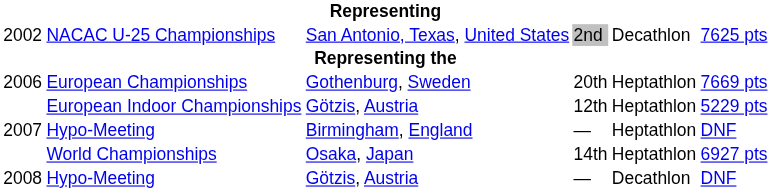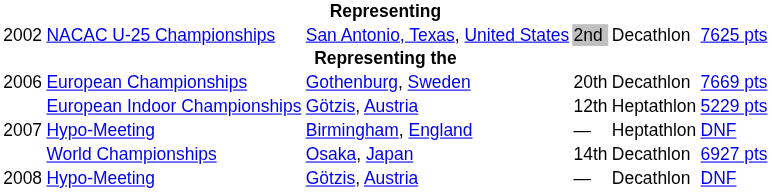 <table>
 <tr>
 <th colspan="6">Representing </th>
 </tr>
 <tr>
 <td>2002</td>
 <td><a href='#'>NACAC U-25 Championships</a></td>
 <td><a href='#'>San Antonio, Texas</a>, <a href='#'>United States</a></td>
 <td bgcolor=silver>2nd</td>
 <td>Decathlon</td>
 <td><a href='#'>7625 pts</a></td>
 </tr>
 <tr>
 <th colspan="6">Representing the </th>
 </tr>
 <tr>
 <td>2006</td>
 <td><a href='#'>European Championships</a></td>
 <td><a href='#'>Gothenburg</a>, <a href='#'>Sweden</a></td>
 <td>20th</td>
-<td>Heptathlon</td>
+<td>Decathlon</td>
 <td><a href='#'>7669 pts</a></td>
 </tr>
 <tr>
 <td rowspan=3>2007</td>
 <td><a href='#'>European Indoor Championships</a></td>
 <td><a href='#'>Götzis</a>, <a href='#'>Austria</a></td>
 <td>12th</td>
 <td>Heptathlon</td>
 <td><a href='#'>5229 pts</a></td>
 </tr>
 <tr>
 <td><a href='#'>Hypo-Meeting</a></td>
 <td><a href='#'>Birmingham</a>, <a href='#'>England</a></td>
 <td>—</td>
 <td>Heptathlon</td>
 <td><a href='#'>DNF</a></td>
 </tr>
 <tr>
 <td><a href='#'>World Championships</a></td>
 <td><a href='#'>Osaka</a>, <a href='#'>Japan</a></td>
 <td>14th</td>
-<td>Heptathlon</td>
+<td>Decathlon</td>
 <td><a href='#'>6927 pts</a></td>
 </tr>
 <tr>
 <td>2008</td>
 <td><a href='#'>Hypo-Meeting</a></td>
 <td><a href='#'>Götzis</a>, <a href='#'>Austria</a></td>
 <td>—</td>
 <td>Decathlon</td>
 <td><a href='#'>DNF</a></td>
 </tr>
 </table>
